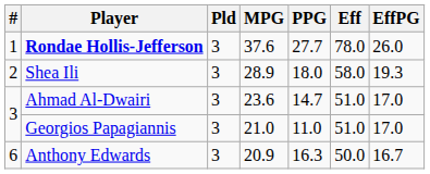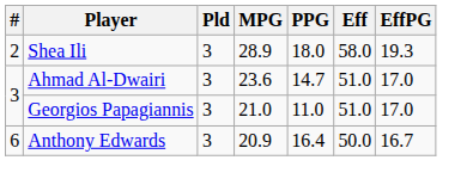 <table class=wikitable width=auto>
 <tr>
 <th>#</th>
 <th>Player</th>
 <th>Pld</th>
 <th>MPG</th>
 <th>PPG</th>
 <th>Eff</th>
 <th>EffPG</th>
-</tr>
-<tr>
-<td>1</td>
-<td> <strong><a href='#'>Rondae Hollis-Jefferson</a></strong></td>
-<td>3</td>
-<td>37.6</td>
-<td>27.7</td>
-<td>78.0</td>
-<td>26.0</td>
 </tr>
 <tr>
 <td>2</td>
 <td> <a href='#'>Shea Ili</a></td>
 <td>3</td>
 <td>28.9</td>
 <td>18.0</td>
 <td>58.0</td>
 <td>19.3</td>
 </tr>
 <tr>
 <td rowspan=2>3</td>
 <td> <a href='#'>Ahmad Al-Dwairi</a></td>
 <td>3</td>
 <td>23.6</td>
 <td>14.7</td>
 <td>51.0</td>
 <td>17.0</td>
 </tr>
 <tr>
 <td> <a href='#'>Georgios Papagiannis</a></td>
 <td>3</td>
 <td>21.0</td>
 <td>11.0</td>
 <td>51.0</td>
 <td>17.0</td>
 </tr>
 <tr>
 <td>6</td>
 <td> <a href='#'>Anthony Edwards</a></td>
 <td>3</td>
 <td>20.9</td>
-<td>16.3</td>
+<td>16.4</td>
 <td>50.0</td>
 <td>16.7</td>
 </tr>
 </table>
